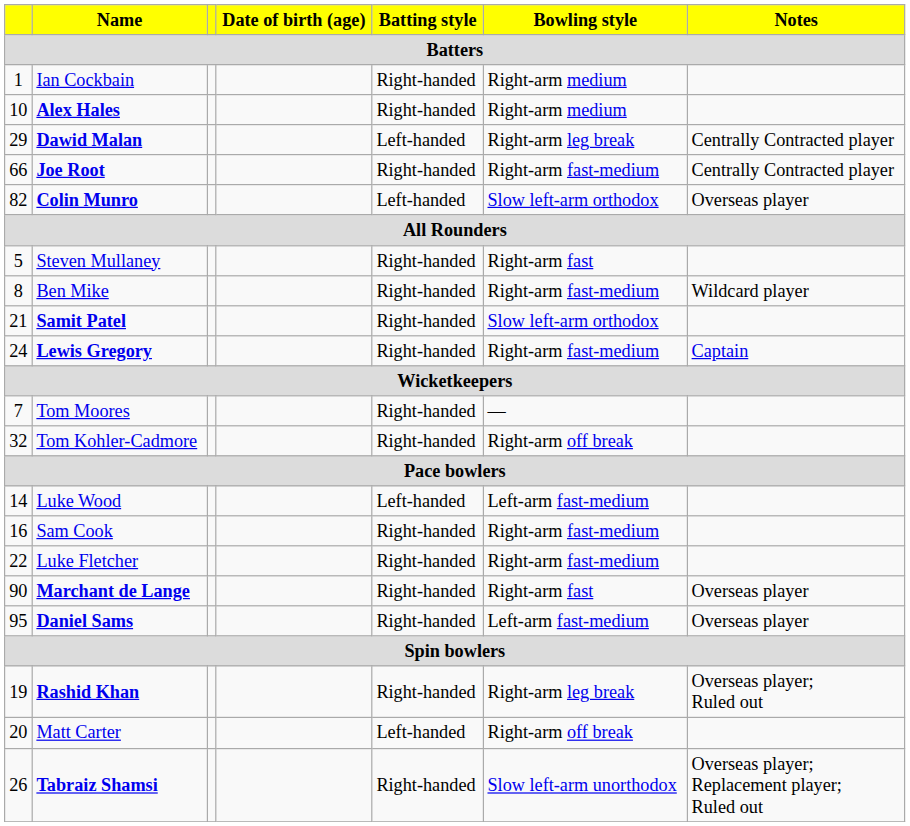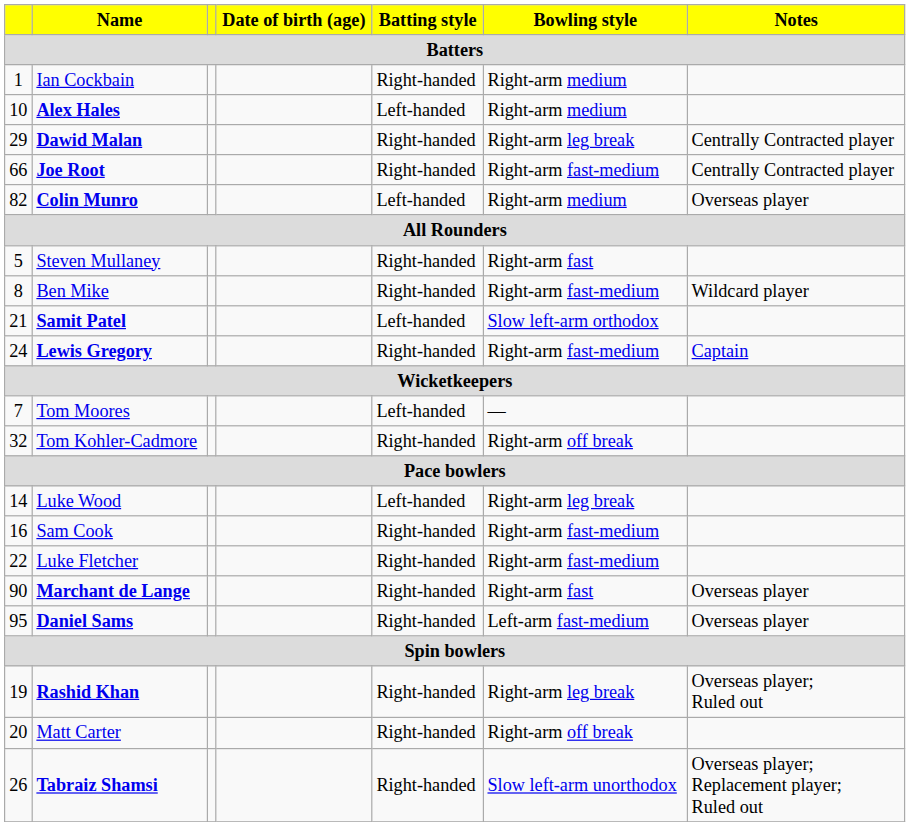 <table class="wikitable" style="font-size:95%;" width="85%">
 <tr>
 <th style="background:yellow; color:black"></th>
 <th style="background:yellow; color:black">Name</th>
 <th style="background:yellow; color:black"></th>
 <th style="background:yellow; color:black">Date of birth (age)</th>
 <th style="background:yellow; color:black">Batting style</th>
 <th style="background:yellow; color:black">Bowling style</th>
 <th style="background:yellow; color:black">Notes</th>
 </tr>
 <tr>
 <th colspan="7" style="background: #DCDCDC" align=right>Batters</th>
 </tr>
 <tr>
 <td style="text-align:center">1</td>
 <td><a href='#'>Ian Cockbain</a></td>
 <td style="text-align:center"></td>
 <td></td>
 <td>Right-handed</td>
 <td>Right-arm <a href='#'>medium</a></td>
 <td></td>
 </tr>
 <tr>
 <td style="text-align:center">10</td>
 <td><strong><a href='#'>Alex Hales</a></strong></td>
 <td style="text-align:center"></td>
 <td></td>
-<td>Right-handed</td>
+<td>Left-handed</td>
 <td>Right-arm <a href='#'>medium</a></td>
 <td></td>
 </tr>
 <tr>
 <td style="text-align:center">29</td>
 <td><strong><a href='#'>Dawid Malan</a></strong></td>
 <td style="text-align:center"></td>
 <td></td>
-<td>Left-handed</td>
+<td>Right-handed</td>
 <td>Right-arm <a href='#'>leg break</a></td>
 <td>Centrally Contracted player</td>
 </tr>
 <tr>
 <td style="text-align:center">66</td>
 <td><strong><a href='#'>Joe Root</a></strong></td>
 <td style="text-align:center"></td>
 <td></td>
 <td>Right-handed</td>
 <td>Right-arm <a href='#'>fast-medium</a></td>
 <td>Centrally Contracted player</td>
 </tr>
 <tr>
 <td style="text-align:center">82</td>
 <td><strong><a href='#'>Colin Munro</a></strong></td>
 <td style="text-align:center"></td>
 <td></td>
 <td>Left-handed</td>
-<td><a href='#'>Slow left-arm orthodox</a></td>
+<td>Right-arm <a href='#'>medium</a></td>
 <td>Overseas player</td>
 </tr>
 <tr>
 <th colspan="7" style="background: #DCDCDC" align=right>All Rounders</th>
 </tr>
 <tr>
 <td style="text-align:center">5</td>
 <td><a href='#'>Steven Mullaney</a></td>
 <td style="text-align:center"></td>
 <td></td>
 <td>Right-handed</td>
 <td>Right-arm <a href='#'>fast</a></td>
 <td></td>
 </tr>
 <tr>
 <td style="text-align:center">8</td>
 <td><a href='#'>Ben Mike</a></td>
 <td style="text-align:center"></td>
 <td></td>
 <td>Right-handed</td>
 <td>Right-arm <a href='#'>fast-medium</a></td>
 <td>Wildcard player</td>
 </tr>
 <tr>
 <td style="text-align:center">21</td>
 <td><strong><a href='#'>Samit Patel</a></strong></td>
 <td style="text-align:center"></td>
 <td></td>
-<td>Right-handed</td>
+<td>Left-handed</td>
 <td><a href='#'>Slow left-arm orthodox</a></td>
 <td></td>
 </tr>
 <tr>
 <td style="text-align:center">24</td>
 <td><strong><a href='#'>Lewis Gregory</a></strong></td>
 <td style="text-align:center"></td>
 <td></td>
 <td>Right-handed</td>
 <td>Right-arm <a href='#'>fast-medium</a></td>
 <td><a href='#'>Captain</a></td>
 </tr>
 <tr>
 <th colspan="7" style="background: #DCDCDC" align=right>Wicketkeepers</th>
 </tr>
 <tr>
 <td style="text-align:center">7</td>
 <td><a href='#'>Tom Moores</a></td>
 <td style="text-align:center"></td>
 <td></td>
-<td>Right-handed</td>
+<td>Left-handed</td>
 <td>—</td>
 <td></td>
 </tr>
 <tr>
 <td style="text-align:center">32</td>
 <td><a href='#'>Tom Kohler-Cadmore</a></td>
 <td style="text-align:center"></td>
 <td></td>
 <td>Right-handed</td>
 <td>Right-arm <a href='#'>off break</a></td>
 <td></td>
 </tr>
 <tr>
 <th colspan="7" style="background: #DCDCDC" align=right>Pace bowlers</th>
 </tr>
 <tr>
 <td style="text-align:center">14</td>
 <td><a href='#'>Luke Wood</a></td>
 <td style="text-align:center"></td>
 <td></td>
 <td>Left-handed</td>
-<td>Left-arm <a href='#'>fast-medium</a></td>
+<td>Right-arm <a href='#'>leg break</a></td>
 <td></td>
 </tr>
 <tr>
 <td style="text-align:center">16</td>
 <td><a href='#'>Sam Cook</a></td>
 <td style="text-align:center"></td>
 <td></td>
 <td>Right-handed</td>
 <td>Right-arm <a href='#'>fast-medium</a></td>
 <td></td>
 </tr>
 <tr>
 <td style="text-align:center">22</td>
 <td><a href='#'>Luke Fletcher</a></td>
 <td style="text-align:center"></td>
 <td></td>
 <td>Right-handed</td>
 <td>Right-arm <a href='#'>fast-medium</a></td>
 <td></td>
 </tr>
 <tr>
 <td style="text-align:center">90</td>
 <td><strong><a href='#'>Marchant de Lange</a></strong></td>
 <td style="text-align:center"></td>
 <td></td>
 <td>Right-handed</td>
 <td>Right-arm <a href='#'>fast</a></td>
 <td>Overseas player</td>
 </tr>
 <tr>
 <td style="text-align:center">95</td>
 <td><strong><a href='#'>Daniel Sams</a></strong></td>
 <td style="text-align:center"></td>
 <td></td>
 <td>Right-handed</td>
 <td>Left-arm <a href='#'>fast-medium</a></td>
 <td>Overseas player</td>
 </tr>
 <tr>
 <th colspan="7" style="background: #DCDCDC" align=right>Spin bowlers</th>
 </tr>
 <tr>
 <td style="text-align:center">19</td>
 <td><strong><a href='#'>Rashid Khan</a></strong></td>
 <td style="text-align:center"></td>
 <td></td>
 <td>Right-handed</td>
 <td>Right-arm <a href='#'>leg break</a></td>
 <td>Overseas player; <br> Ruled out</td>
 </tr>
 <tr>
 <td style="text-align:center">20</td>
 <td><a href='#'>Matt Carter</a></td>
 <td style="text-align:center"></td>
 <td></td>
-<td>Left-handed</td>
+<td>Right-handed</td>
 <td>Right-arm <a href='#'>off break</a></td>
 <td></td>
 </tr>
 <tr>
 <td style="text-align:center">26</td>
 <td><strong><a href='#'>Tabraiz Shamsi</a></strong></td>
 <td style="text-align:center"></td>
 <td></td>
 <td>Right-handed</td>
 <td><a href='#'>Slow left-arm unorthodox</a></td>
 <td>Overseas player; <br> Replacement player; <br> Ruled out</td>
 </tr>
 </table>
